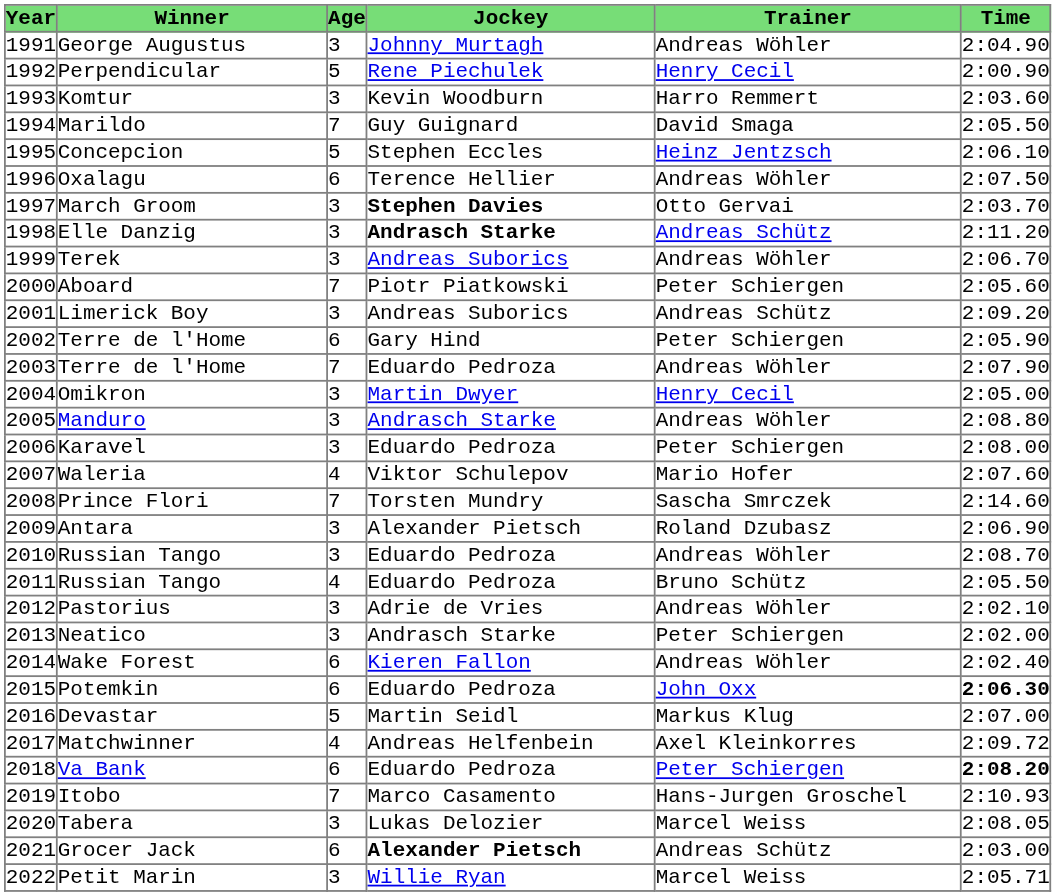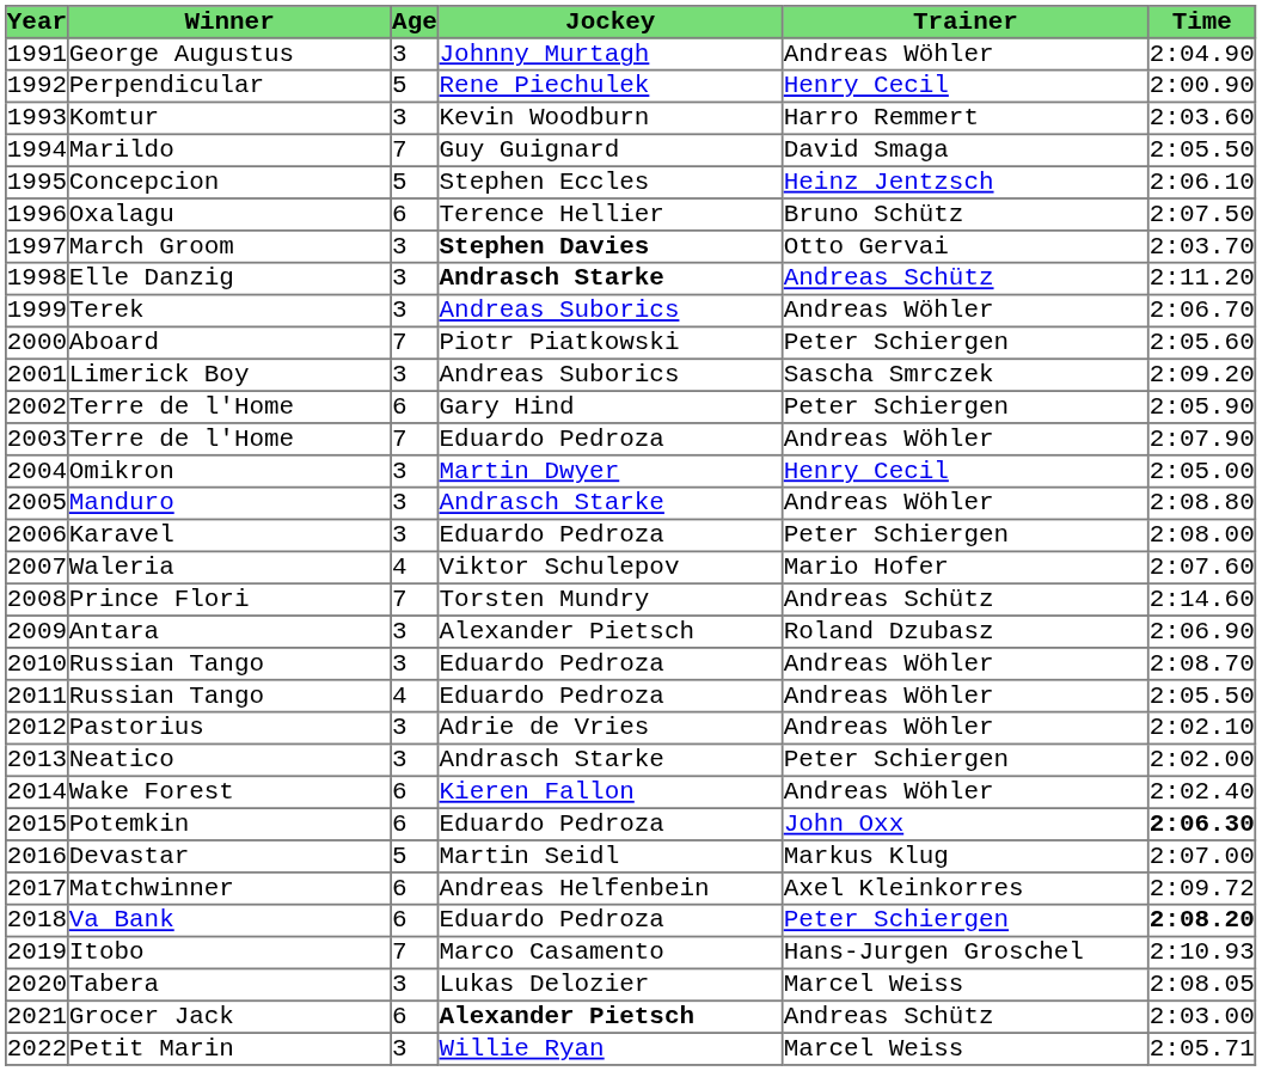 <table class = "sortable" | border="1" cellpadding="0" style="border-collapse: collapse; font-size:90%">
 <tr bgcolor="#77dd77" align="center">
 <th>Year</th>
 <th>Winner</th>
 <th>Age</th>
 <th>Jockey</th>
 <th>Trainer</th>
 <th>Time</th>
 </tr>
 <tr>
 <td>1991</td>
 <td width=150px>George Augustus</td>
 <td>3</td>
 <td width=160px><a href='#'>Johnny Murtagh</a></td>
 <td>Andreas Wöhler</td>
 <td>2:04.90</td>
 </tr>
 <tr>
 <td>1992</td>
 <td>Perpendicular</td>
 <td>5</td>
 <td><a href='#'>Rene Piechulek</a></td>
 <td><a href='#'>Henry Cecil</a></td>
 <td>2:00.90</td>
 </tr>
 <tr>
 <td>1993</td>
 <td>Komtur</td>
 <td>3</td>
 <td>Kevin Woodburn</td>
 <td>Harro Remmert</td>
 <td>2:03.60</td>
 </tr>
 <tr>
 <td>1994</td>
 <td>Marildo</td>
 <td>7</td>
 <td>Guy Guignard</td>
 <td>David Smaga</td>
 <td>2:05.50</td>
 </tr>
 <tr>
 <td>1995</td>
 <td>Concepcion</td>
 <td>5</td>
 <td>Stephen Eccles</td>
 <td><a href='#'>Heinz Jentzsch</a></td>
 <td>2:06.10</td>
 </tr>
 <tr>
 <td>1996</td>
 <td>Oxalagu</td>
 <td>6</td>
 <td>Terence Hellier</td>
-<td>Andreas Wöhler</td>
+<td>Bruno Schütz</td>
 <td>2:07.50</td>
 </tr>
 <tr>
 <td>1997</td>
 <td>March Groom</td>
 <td>3</td>
 <td><strong>Stephen Davies</strong></td>
 <td>Otto Gervai</td>
 <td>2:03.70</td>
 </tr>
 <tr>
 <td>1998</td>
 <td>Elle Danzig</td>
 <td>3</td>
 <td><strong>Andrasch Starke</strong></td>
 <td><a href='#'>Andreas Schütz</a></td>
 <td>2:11.20</td>
 </tr>
 <tr>
 <td>1999</td>
 <td>Terek</td>
 <td>3</td>
 <td><a href='#'>Andreas Suborics</a></td>
 <td>Andreas Wöhler</td>
 <td>2:06.70</td>
 </tr>
 <tr>
 <td>2000</td>
 <td>Aboard</td>
 <td>7</td>
 <td>Piotr Piatkowski</td>
 <td>Peter Schiergen</td>
 <td>2:05.60</td>
 </tr>
 <tr>
 <td>2001</td>
 <td>Limerick Boy</td>
 <td>3</td>
 <td>Andreas Suborics</td>
-<td>Andreas Schütz</td>
+<td>Sascha Smrczek</td>
 <td>2:09.20</td>
 </tr>
 <tr>
 <td>2002</td>
 <td>Terre de l'Home</td>
 <td>6</td>
 <td>Gary Hind</td>
 <td>Peter Schiergen</td>
 <td>2:05.90</td>
 </tr>
 <tr>
 <td>2003</td>
 <td>Terre de l'Home</td>
 <td>7</td>
 <td>Eduardo Pedroza</td>
 <td>Andreas Wöhler</td>
 <td>2:07.90</td>
 </tr>
 <tr>
 <td>2004</td>
 <td>Omikron</td>
 <td>3</td>
 <td><a href='#'>Martin Dwyer</a></td>
 <td><a href='#'>Henry Cecil</a></td>
 <td>2:05.00</td>
 </tr>
 <tr>
 <td>2005</td>
 <td><a href='#'>Manduro</a></td>
 <td>3</td>
 <td><a href='#'>Andrasch Starke</a></td>
 <td>Andreas Wöhler</td>
 <td>2:08.80</td>
 </tr>
 <tr>
 <td>2006</td>
 <td>Karavel</td>
 <td>3</td>
 <td>Eduardo Pedroza</td>
 <td>Peter Schiergen</td>
 <td>2:08.00</td>
 </tr>
 <tr>
 <td>2007</td>
 <td>Waleria</td>
 <td>4</td>
 <td>Viktor Schulepov</td>
 <td>Mario Hofer</td>
 <td>2:07.60</td>
 </tr>
 <tr>
 <td>2008</td>
 <td>Prince Flori</td>
 <td>7</td>
 <td>Torsten Mundry</td>
-<td>Sascha Smrczek</td>
+<td>Andreas Schütz</td>
 <td>2:14.60</td>
 </tr>
 <tr>
 <td>2009</td>
 <td>Antara</td>
 <td>3</td>
 <td>Alexander Pietsch</td>
 <td>Roland Dzubasz</td>
 <td>2:06.90</td>
 </tr>
 <tr>
 <td>2010</td>
 <td>Russian Tango</td>
 <td>3</td>
 <td>Eduardo Pedroza</td>
 <td>Andreas Wöhler</td>
 <td>2:08.70</td>
 </tr>
 <tr>
 <td>2011</td>
 <td>Russian Tango</td>
 <td>4</td>
 <td>Eduardo Pedroza</td>
-<td>Bruno Schütz</td>
+<td>Andreas Wöhler</td>
 <td>2:05.50</td>
 </tr>
 <tr>
 <td>2012</td>
 <td>Pastorius</td>
 <td>3</td>
 <td>Adrie de Vries</td>
 <td>Andreas Wöhler</td>
 <td>2:02.10</td>
 </tr>
 <tr>
 <td>2013</td>
 <td>Neatico</td>
 <td>3</td>
 <td>Andrasch Starke</td>
 <td>Peter Schiergen</td>
 <td>2:02.00</td>
 </tr>
 <tr>
 <td>2014</td>
 <td>Wake Forest</td>
 <td>6</td>
 <td><a href='#'>Kieren Fallon</a></td>
 <td>Andreas Wöhler</td>
 <td>2:02.40</td>
 </tr>
 <tr>
 <td>2015</td>
 <td>Potemkin</td>
 <td>6</td>
 <td>Eduardo Pedroza</td>
 <td width=170px><a href='#'>John Oxx</a></td>
 <td><strong>2:06.30</strong></td>
 </tr>
 <tr>
 <td>2016</td>
 <td>Devastar</td>
 <td>5</td>
 <td>Martin Seidl</td>
 <td>Markus Klug</td>
 <td>2:07.00</td>
 </tr>
 <tr>
 <td>2017</td>
 <td>Matchwinner</td>
-<td>4</td>
+<td>6</td>
 <td>Andreas Helfenbein</td>
 <td>Axel Kleinkorres</td>
 <td>2:09.72</td>
 </tr>
 <tr>
 <td>2018</td>
 <td><a href='#'>Va Bank</a></td>
 <td>6</td>
 <td>Eduardo Pedroza</td>
 <td><a href='#'>Peter Schiergen</a></td>
 <td><strong>2:08.20</strong></td>
 </tr>
 <tr>
 <td>2019</td>
 <td>Itobo</td>
 <td>7</td>
 <td>Marco Casamento</td>
 <td>Hans-Jurgen Groschel</td>
 <td>2:10.93</td>
 </tr>
 <tr>
 <td>2020</td>
 <td>Tabera</td>
 <td>3</td>
 <td>Lukas Delozier</td>
 <td>Marcel Weiss</td>
 <td>2:08.05</td>
 </tr>
 <tr>
 <td>2021</td>
 <td>Grocer Jack</td>
 <td>6</td>
 <td><strong>Alexander Pietsch</strong></td>
 <td>Andreas Schütz</td>
 <td>2:03.00</td>
 </tr>
 <tr>
 <td>2022</td>
 <td>Petit Marin</td>
 <td>3</td>
 <td><a href='#'>Willie Ryan</a></td>
 <td>Marcel Weiss</td>
 <td>2:05.71</td>
 </tr>
 </table>
